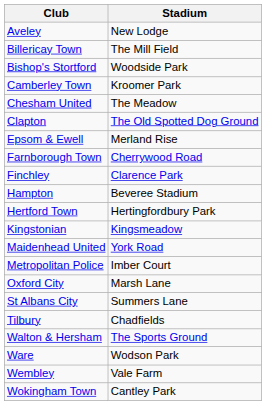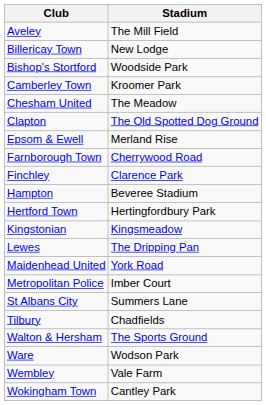 <table class="wikitable sortable">
 <tr>
 <th>Club</th>
 <th>Stadium</th>
 </tr>
 <tr>
 <td><a href='#'>Aveley</a></td>
-<td>New Lodge</td>
+<td>The Mill Field</td>
 </tr>
 <tr>
 <td><a href='#'>Billericay Town</a></td>
-<td>The Mill Field</td>
+<td>New Lodge</td>
 </tr>
 <tr>
 <td><a href='#'>Bishop's Stortford</a></td>
 <td>Woodside Park</td>
 </tr>
 <tr>
 <td><a href='#'>Camberley Town</a></td>
 <td>Kroomer Park</td>
 </tr>
 <tr>
 <td><a href='#'>Chesham United</a></td>
 <td>The Meadow</td>
 </tr>
 <tr>
 <td><a href='#'>Clapton</a></td>
 <td><a href='#'>The Old Spotted Dog Ground</a></td>
 </tr>
 <tr>
 <td><a href='#'>Epsom & Ewell</a></td>
 <td>Merland Rise</td>
 </tr>
 <tr>
 <td><a href='#'>Farnborough Town</a></td>
 <td><a href='#'>Cherrywood Road</a></td>
 </tr>
 <tr>
 <td><a href='#'>Finchley</a></td>
 <td><a href='#'>Clarence Park</a></td>
 </tr>
 <tr>
 <td><a href='#'>Hampton</a></td>
 <td>Beveree Stadium</td>
 </tr>
 <tr>
 <td><a href='#'>Hertford Town</a></td>
 <td>Hertingfordbury Park</td>
 </tr>
 <tr>
 <td><a href='#'>Kingstonian</a></td>
 <td><a href='#'>Kingsmeadow</a></td>
 </tr>
 <tr>
+<td><a href='#'>Lewes</a></td>
+<td><a href='#'>The Dripping Pan</a></td>
+</tr>
+<tr>
 <td><a href='#'>Maidenhead United</a></td>
 <td><a href='#'>York Road</a></td>
 </tr>
 <tr>
 <td><a href='#'>Metropolitan Police</a></td>
 <td>Imber Court</td>
-</tr>
-<tr>
-<td><a href='#'>Oxford City</a></td>
-<td>Marsh Lane</td>
 </tr>
 <tr>
 <td><a href='#'>St Albans City</a></td>
 <td>Summers Lane</td>
 </tr>
 <tr>
 <td><a href='#'>Tilbury</a></td>
 <td>Chadfields</td>
 </tr>
 <tr>
 <td><a href='#'>Walton & Hersham</a></td>
 <td><a href='#'>The Sports Ground</a></td>
 </tr>
 <tr>
 <td><a href='#'>Ware</a></td>
 <td>Wodson Park</td>
 </tr>
 <tr>
 <td><a href='#'>Wembley</a></td>
 <td>Vale Farm</td>
 </tr>
 <tr>
 <td><a href='#'>Wokingham Town</a></td>
 <td>Cantley Park</td>
 </tr>
 </table>
